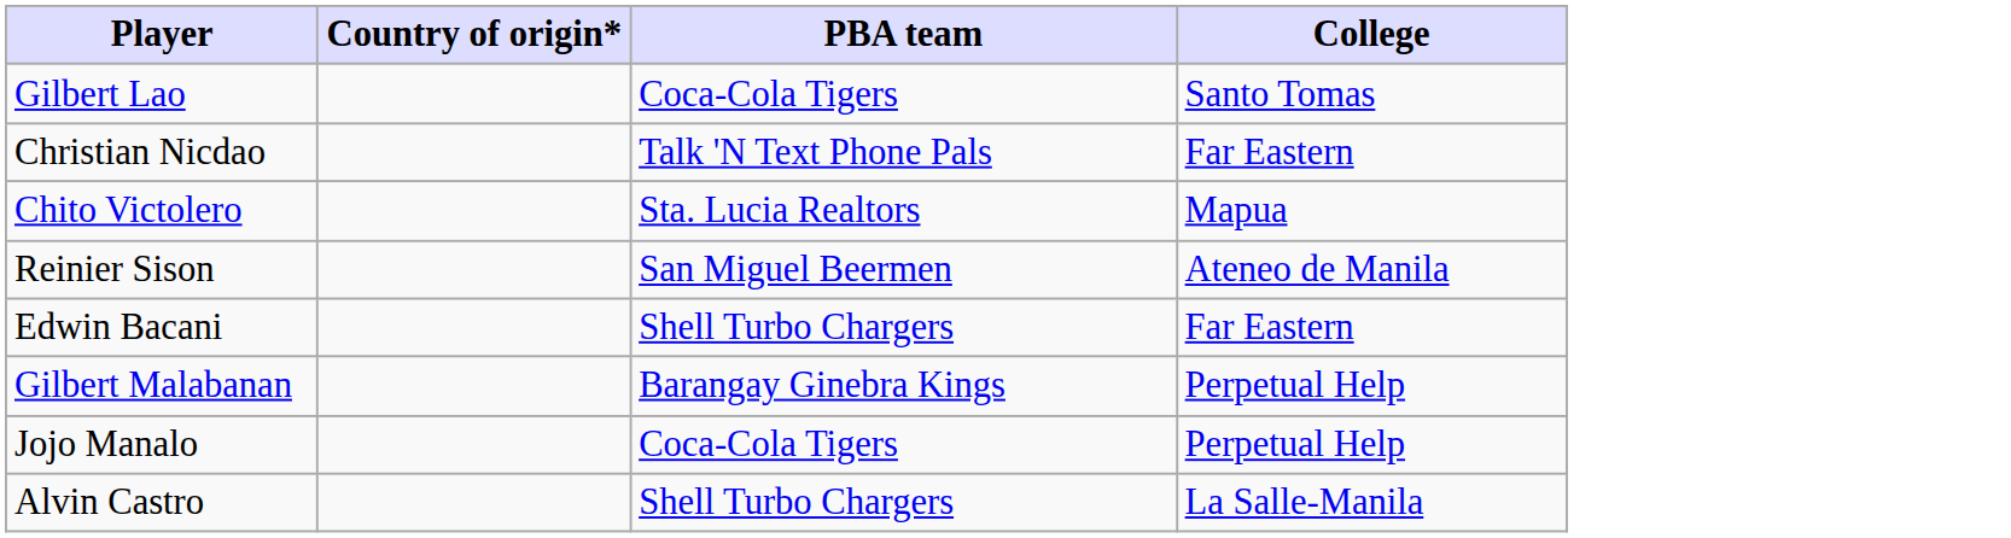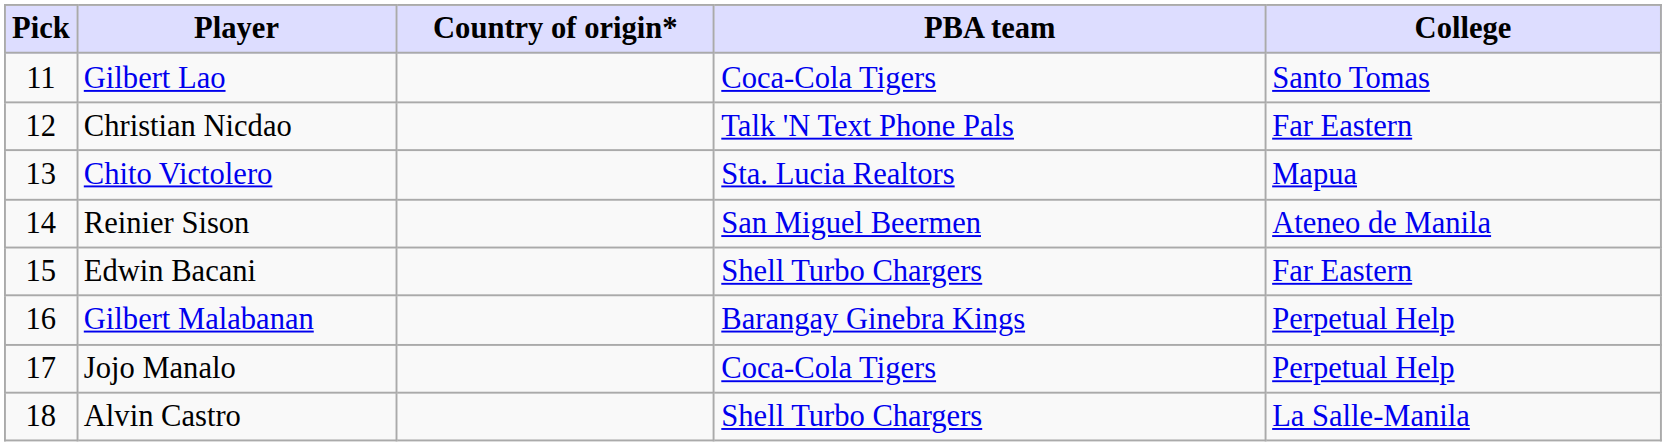 <table class="wikitable">
 <tr>
+<th style="background:#DDDDFF;">Pick</th>
 <th style="background:#DDDDFF;" width="20%">Player</th>
 <th style="background:#DDDDFF;" width="20%">Country of origin*</th>
 <th style="background:#DDDDFF;" width="35%">PBA team</th>
 <th style="background:#DDDDFF;" width="25%">College</th>
 </tr>
 <tr>
+<td align=center>11</td>
 <td><a href='#'>Gilbert Lao</a></td>
 <td></td>
 <td><a href='#'>Coca-Cola Tigers</a></td>
 <td><a href='#'>Santo Tomas</a></td>
 </tr>
 <tr>
+<td align=center>12</td>
 <td>Christian Nicdao</td>
 <td></td>
 <td><a href='#'>Talk 'N Text Phone Pals</a></td>
 <td><a href='#'>Far Eastern</a></td>
 </tr>
 <tr>
+<td align=center>13</td>
 <td><a href='#'>Chito Victolero</a></td>
 <td></td>
 <td><a href='#'>Sta. Lucia Realtors</a></td>
 <td><a href='#'>Mapua</a></td>
 </tr>
 <tr>
+<td align=center>14</td>
 <td>Reinier Sison</td>
 <td></td>
 <td><a href='#'>San Miguel Beermen</a></td>
 <td><a href='#'>Ateneo de Manila</a></td>
 </tr>
 <tr>
+<td align=center>15</td>
 <td>Edwin Bacani</td>
 <td></td>
 <td><a href='#'>Shell Turbo Chargers</a></td>
 <td><a href='#'>Far Eastern</a></td>
 </tr>
 <tr>
+<td align=center>16</td>
 <td><a href='#'>Gilbert Malabanan</a></td>
 <td></td>
 <td><a href='#'>Barangay Ginebra Kings</a></td>
 <td><a href='#'>Perpetual Help</a></td>
 </tr>
 <tr>
+<td align=center>17</td>
 <td>Jojo Manalo</td>
 <td></td>
 <td><a href='#'>Coca-Cola Tigers</a></td>
 <td><a href='#'>Perpetual Help</a></td>
 </tr>
 <tr>
+<td align=center>18</td>
 <td>Alvin Castro</td>
 <td></td>
 <td><a href='#'>Shell Turbo Chargers</a></td>
 <td><a href='#'>La Salle-Manila</a></td>
 </tr>
 </table>
